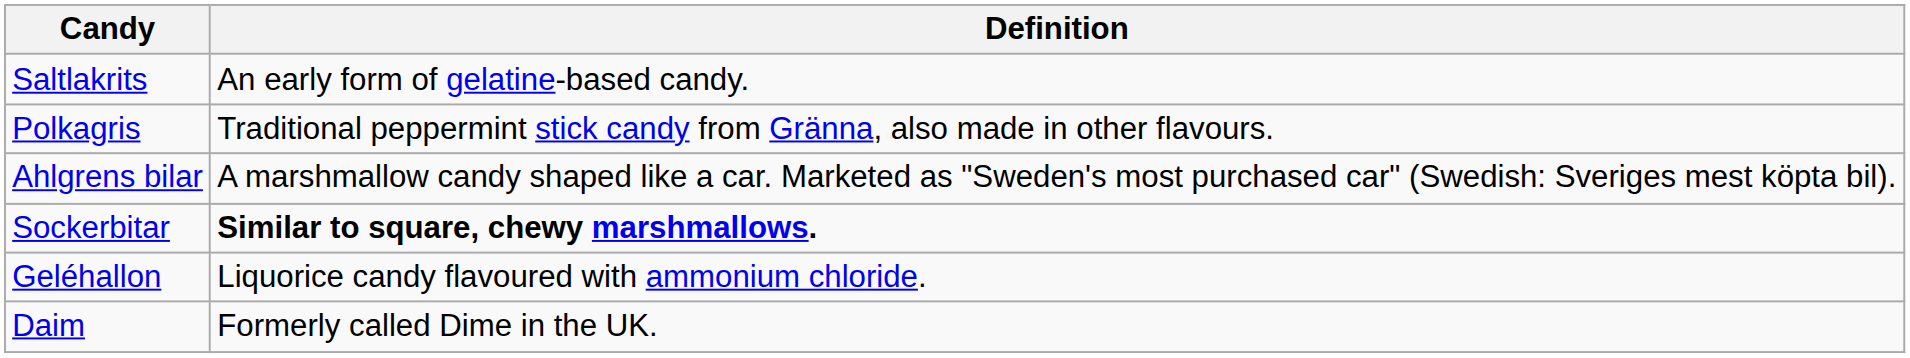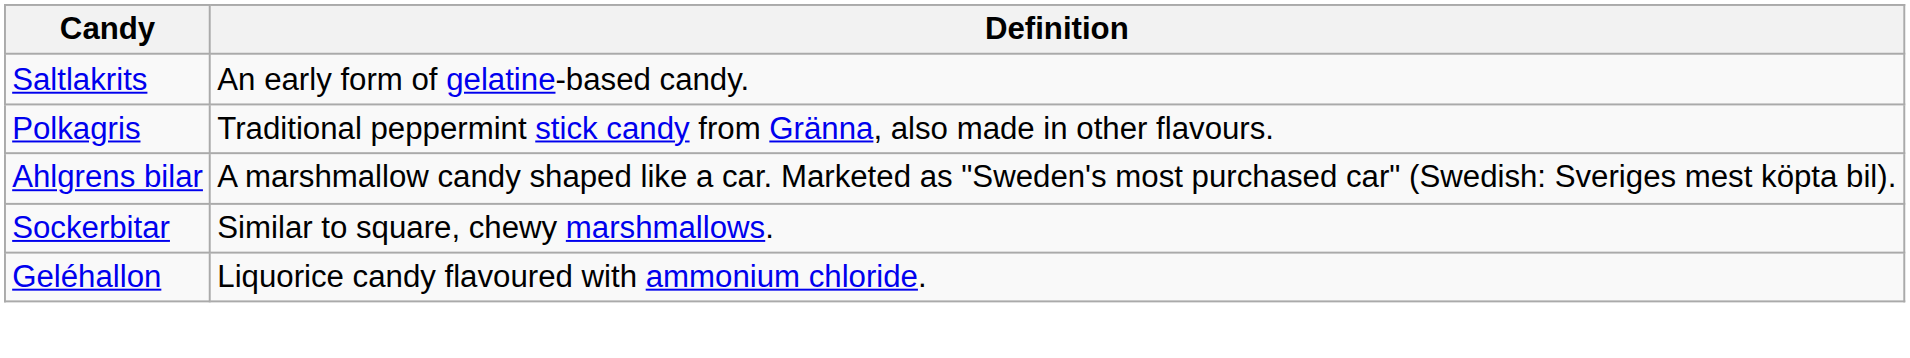 <table class="wikitable">
 <tr>
 <th>Candy</th>
 <th>Definition</th>
 </tr>
 <tr>
 <td><a href='#'>Saltlakrits</a></td>
 <td>An early form of <a href='#'>gelatine</a>-based candy.</td>
 </tr>
 <tr>
 <td><a href='#'>Polkagris</a></td>
 <td>Traditional peppermint <a href='#'>stick candy</a> from <a href='#'>Gränna</a>, also made in other flavours.</td>
 </tr>
 <tr>
 <td><a href='#'>Ahlgrens bilar</a></td>
 <td>A marshmallow candy shaped like a car. Marketed as "Sweden's most purchased car" (Swedish: Sveriges mest köpta bil).</td>
 </tr>
 <tr>
 <td><a href='#'>Sockerbitar</a></td>
-<td><strong>Similar to square, chewy <a href='#'>marshmallows</a>.</strong></td>
+<td>Similar to square, chewy <a href='#'>marshmallows</a>.</td>
 </tr>
 <tr>
 <td><a href='#'>Geléhallon</a></td>
 <td>Liquorice candy flavoured with <a href='#'>ammonium chloride</a>.</td>
 </tr>
-<tr>
-<td><a href='#'>Daim</a></td>
-<td>Formerly called Dime in the UK.</td>
-</tr>
 </table>
